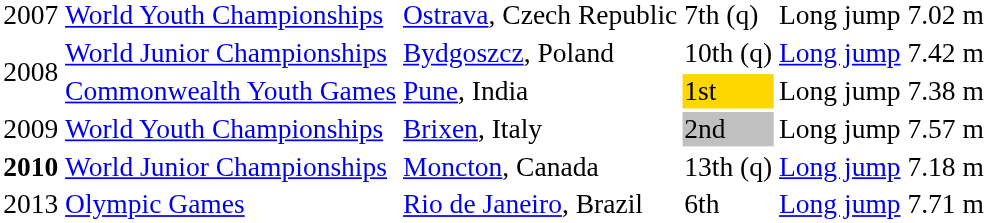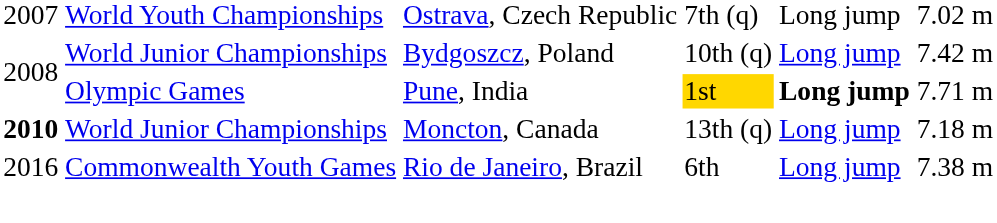 <table>
 <tr>
 <td>2007</td>
 <td><a href='#'>World Youth Championships</a></td>
 <td><a href='#'>Ostrava</a>, Czech Republic</td>
 <td>7th (q)</td>
 <td>Long jump</td>
 <td>7.02 m</td>
 </tr>
 <tr>
 <td rowspan=2>2008</td>
 <td><a href='#'>World Junior Championships</a></td>
 <td><a href='#'>Bydgoszcz</a>, Poland</td>
 <td>10th (q)</td>
 <td><a href='#'>Long jump</a></td>
 <td>7.42 m</td>
 </tr>
 <tr>
-<td><a href='#'>Commonwealth Youth Games</a></td>
+<td><a href='#'>Olympic Games</a></td>
 <td><a href='#'>Pune</a>, India</td>
 <td bgcolor=gold>1st</td>
-<td>Long jump</td>
-<td>7.38 m</td>
-</tr>
-<tr>
-<td>2009</td>
-<td><a href='#'>World Youth Championships</a></td>
-<td><a href='#'>Brixen</a>, Italy</td>
-<td bgcolor=silver>2nd</td>
-<td>Long jump</td>
-<td>7.57 m</td>
+<td><strong>Long jump</strong></td>
+<td>7.71 m</td>
 </tr>
 <tr>
 <td><strong>2010</strong></td>
 <td><a href='#'>World Junior Championships</a></td>
 <td><a href='#'>Moncton</a>, Canada</td>
 <td>13th (q)</td>
 <td><a href='#'>Long jump</a></td>
 <td>7.18 m</td>
 </tr>
 <tr>
-<td>2013</td>
-<td><a href='#'>Olympic Games</a></td>
+<td>2016</td>
+<td><a href='#'>Commonwealth Youth Games</a></td>
 <td><a href='#'>Rio de Janeiro</a>, Brazil</td>
 <td>6th</td>
 <td><a href='#'>Long jump</a></td>
-<td>7.71 m</td>
+<td>7.38 m</td>
 </tr>
 </table>
